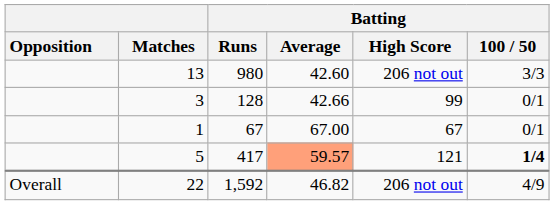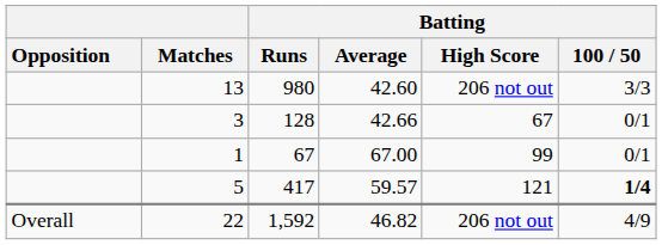 <table class="wikitable" style="margin: 1em auto 1em auto" width="80%">
 <tr>
 <th colspan=2> </th>
 <th colspan=4>Batting</th>
 </tr>
 <tr>
 <th style="text-align:left;">Opposition</th>
 <th>Matches</th>
 <th>Runs</th>
 <th>Average</th>
 <th>High Score</th>
 <th>100 / 50</th>
 </tr>
 <tr style="text-align:right;">
 <td style="text-align:left;"></td>
 <td>13</td>
 <td>980</td>
 <td>42.60</td>
 <td>206 <a href='#'>not out</a></td>
 <td>3/3</td>
 </tr>
 <tr style="text-align:right;">
 <td style="text-align:left;"></td>
 <td>3</td>
 <td>128</td>
 <td>42.66</td>
-<td>99</td>
+<td>67</td>
 <td>0/1</td>
 </tr>
 <tr style="text-align:right;">
 <td style="text-align:left;"></td>
 <td>1</td>
 <td>67</td>
 <td>67.00</td>
-<td>67</td>
+<td>99</td>
 <td>0/1</td>
 </tr>
 <tr style="text-align:right;">
 <td style="text-align:left;"></td>
 <td>5</td>
 <td>417</td>
-<td style="background: lightsalmon;">59.57</td>
+<td>59.57</td>
 <td>121</td>
 <td><strong>1/4</strong></td>
 </tr>
 <tr style="text-align:right; border-top:solid 2px grey;">
 <td style="text-align:left;">Overall</td>
 <td>22</td>
 <td>1,592</td>
 <td>46.82</td>
 <td>206 <a href='#'>not out</a></td>
 <td>4/9</td>
 </tr>
 </table>
